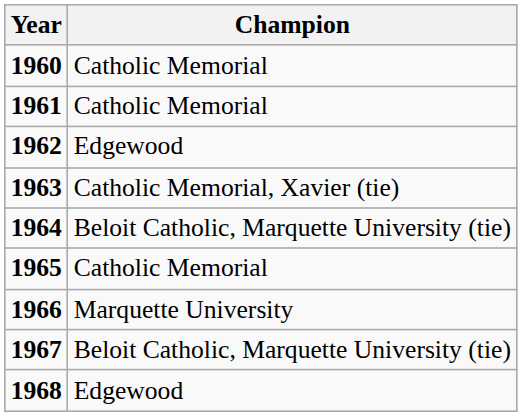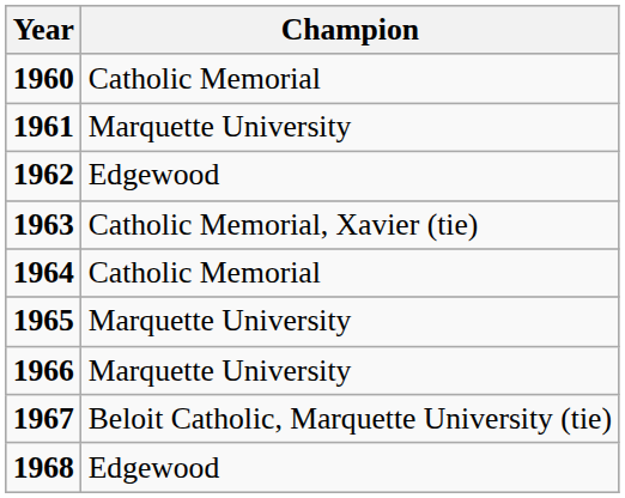 <table class="wikitable">
 <tr>
 <th>Year</th>
 <th>Champion</th>
 </tr>
 <tr>
 <td><strong>1960</strong></td>
 <td>Catholic Memorial</td>
 </tr>
 <tr>
 <td><strong>1961</strong></td>
-<td>Catholic Memorial</td>
+<td>Marquette University</td>
 </tr>
 <tr>
 <td><strong>1962</strong></td>
 <td>Edgewood</td>
 </tr>
 <tr>
 <td><strong>1963</strong></td>
 <td>Catholic Memorial, Xavier (tie)</td>
 </tr>
 <tr>
 <td><strong>1964</strong></td>
-<td>Beloit Catholic, Marquette University (tie)</td>
+<td>Catholic Memorial</td>
 </tr>
 <tr>
 <td><strong>1965</strong></td>
-<td>Catholic Memorial</td>
+<td>Marquette University</td>
 </tr>
 <tr>
 <td><strong>1966</strong></td>
 <td>Marquette University</td>
 </tr>
 <tr>
 <td><strong>1967</strong></td>
 <td>Beloit Catholic, Marquette University (tie)</td>
 </tr>
 <tr>
 <td><strong>1968</strong></td>
 <td>Edgewood</td>
 </tr>
 </table>
